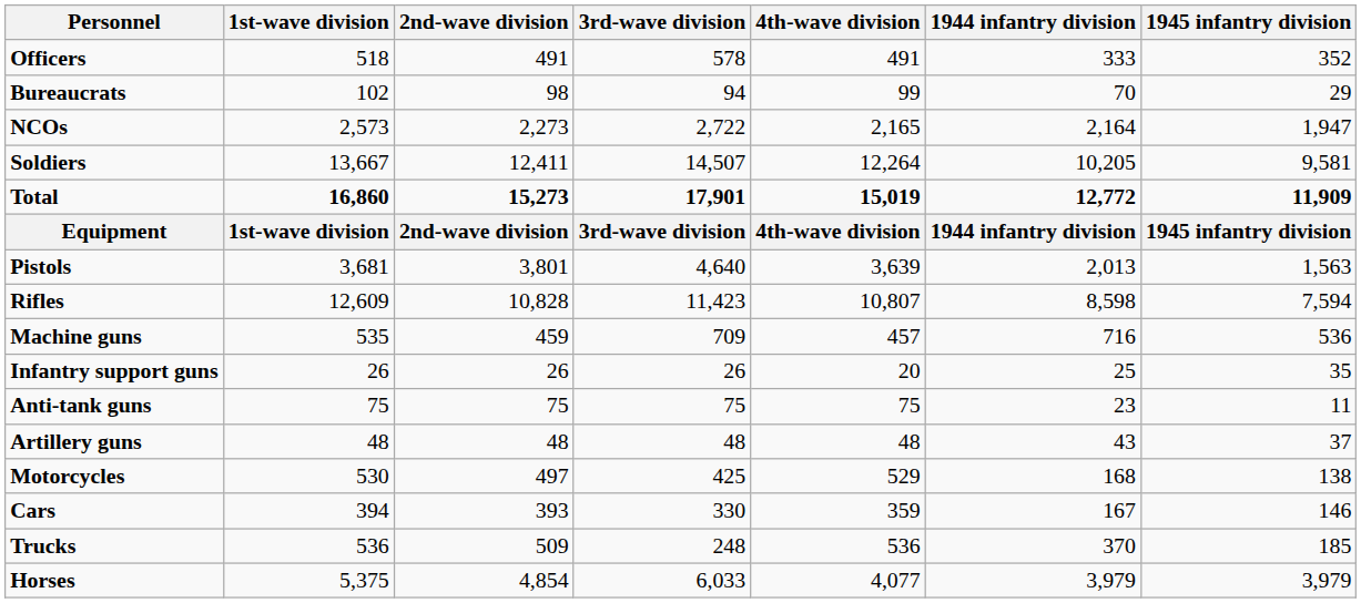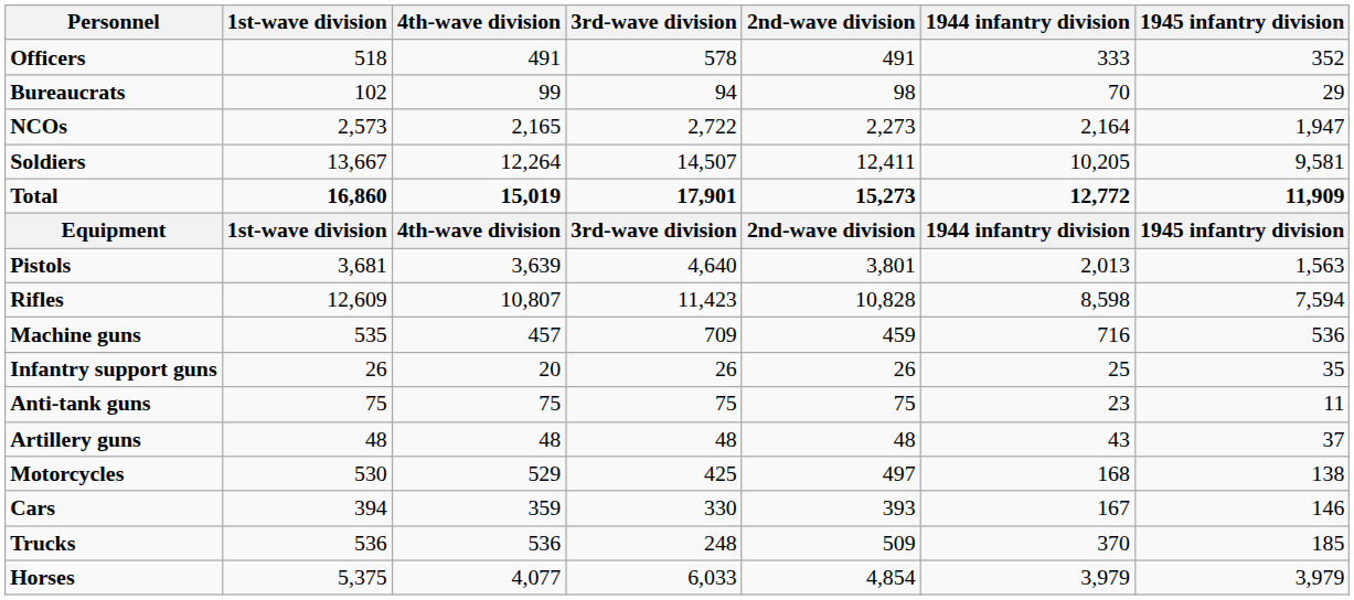 <table class="wikitable" style="text-align:right">
 <tr>
 <th>Personnel</th>
 <th>1st-wave division</th>
+<th>4th-wave division</th>
+<th>3rd-wave division</th>
 <th>2nd-wave division</th>
-<th>3rd-wave division</th>
-<th>4th-wave division</th>
 <th>1944 infantry division</th>
 <th>1945 infantry division</th>
 </tr>
 <tr>
 <td align="left"><strong>Officers</strong></td>
 <td>518</td>
 <td>491</td>
 <td>578</td>
 <td>491</td>
 <td>333</td>
 <td>352</td>
 </tr>
 <tr>
 <td align="left"><strong>Bureaucrats</strong></td>
 <td>102</td>
+<td>99</td>
+<td>94</td>
 <td>98</td>
-<td>94</td>
-<td>99</td>
 <td>70</td>
 <td>29</td>
 </tr>
 <tr>
 <td align="left"><strong>NCOs</strong></td>
 <td>2,573</td>
+<td>2,165</td>
+<td>2,722</td>
 <td>2,273</td>
-<td>2,722</td>
-<td>2,165</td>
 <td>2,164</td>
 <td>1,947</td>
 </tr>
 <tr>
 <td align="left"><strong>Soldiers</strong></td>
 <td>13,667</td>
+<td>12,264</td>
+<td>14,507</td>
 <td>12,411</td>
-<td>14,507</td>
-<td>12,264</td>
 <td>10,205</td>
 <td>9,581</td>
 </tr>
 <tr>
 <td align="left"><strong>Total</strong></td>
 <td><strong>16,860</strong></td>
+<td><strong>15,019</strong></td>
+<td><strong>17,901</strong></td>
 <td><strong>15,273</strong></td>
-<td><strong>17,901</strong></td>
-<td><strong>15,019</strong></td>
 <td><strong>12,772</strong></td>
 <td><strong>11,909</strong></td>
 </tr>
 <tr class="hintergrundfarbe5">
 <th>Equipment</th>
 <th>1st-wave division</th>
+<th>4th-wave division</th>
+<th>3rd-wave division</th>
 <th>2nd-wave division</th>
-<th>3rd-wave division</th>
-<th>4th-wave division</th>
 <th>1944 infantry division</th>
 <th>1945 infantry division</th>
 </tr>
 <tr>
 <td align="left"><strong>Pistols</strong></td>
 <td>3,681</td>
+<td>3,639</td>
+<td>4,640</td>
 <td>3,801</td>
-<td>4,640</td>
-<td>3,639</td>
 <td>2,013</td>
 <td>1,563</td>
 </tr>
 <tr>
 <td align="left"><strong>Rifles</strong></td>
 <td>12,609</td>
+<td>10,807</td>
+<td>11,423</td>
 <td>10,828</td>
-<td>11,423</td>
-<td>10,807</td>
 <td>8,598</td>
 <td>7,594</td>
 </tr>
 <tr>
 <td align="left"><strong>Machine guns</strong></td>
 <td>535</td>
+<td>457</td>
+<td>709</td>
 <td>459</td>
-<td>709</td>
-<td>457</td>
 <td>716</td>
 <td>536</td>
 </tr>
 <tr>
 <td align="left"><strong>Infantry support guns</strong></td>
 <td>26</td>
+<td>20</td>
 <td>26</td>
 <td>26</td>
-<td>20</td>
 <td>25</td>
 <td>35</td>
 </tr>
 <tr>
 <td align="left"><strong>Anti-tank guns</strong></td>
 <td>75</td>
 <td>75</td>
 <td>75</td>
 <td>75</td>
 <td>23</td>
 <td>11</td>
 </tr>
 <tr>
 <td align="left"><strong>Artillery guns</strong></td>
 <td>48</td>
 <td>48</td>
 <td>48</td>
 <td>48</td>
 <td>43</td>
 <td>37</td>
 </tr>
 <tr>
 <td align="left"><strong>Motorcycles</strong></td>
 <td>530</td>
+<td>529</td>
+<td>425</td>
 <td>497</td>
-<td>425</td>
-<td>529</td>
 <td>168</td>
 <td>138</td>
 </tr>
 <tr>
 <td align="left"><strong>Cars</strong></td>
 <td>394</td>
+<td>359</td>
+<td>330</td>
 <td>393</td>
-<td>330</td>
-<td>359</td>
 <td>167</td>
 <td>146</td>
 </tr>
 <tr>
 <td align="left"><strong>Trucks</strong></td>
 <td>536</td>
+<td>536</td>
+<td>248</td>
 <td>509</td>
-<td>248</td>
-<td>536</td>
 <td>370</td>
 <td>185</td>
 </tr>
 <tr>
 <td align="left"><strong>Horses</strong></td>
 <td>5,375</td>
+<td>4,077</td>
+<td>6,033</td>
 <td>4,854</td>
-<td>6,033</td>
-<td>4,077</td>
 <td>3,979</td>
 <td>3,979</td>
 </tr>
 </table>
